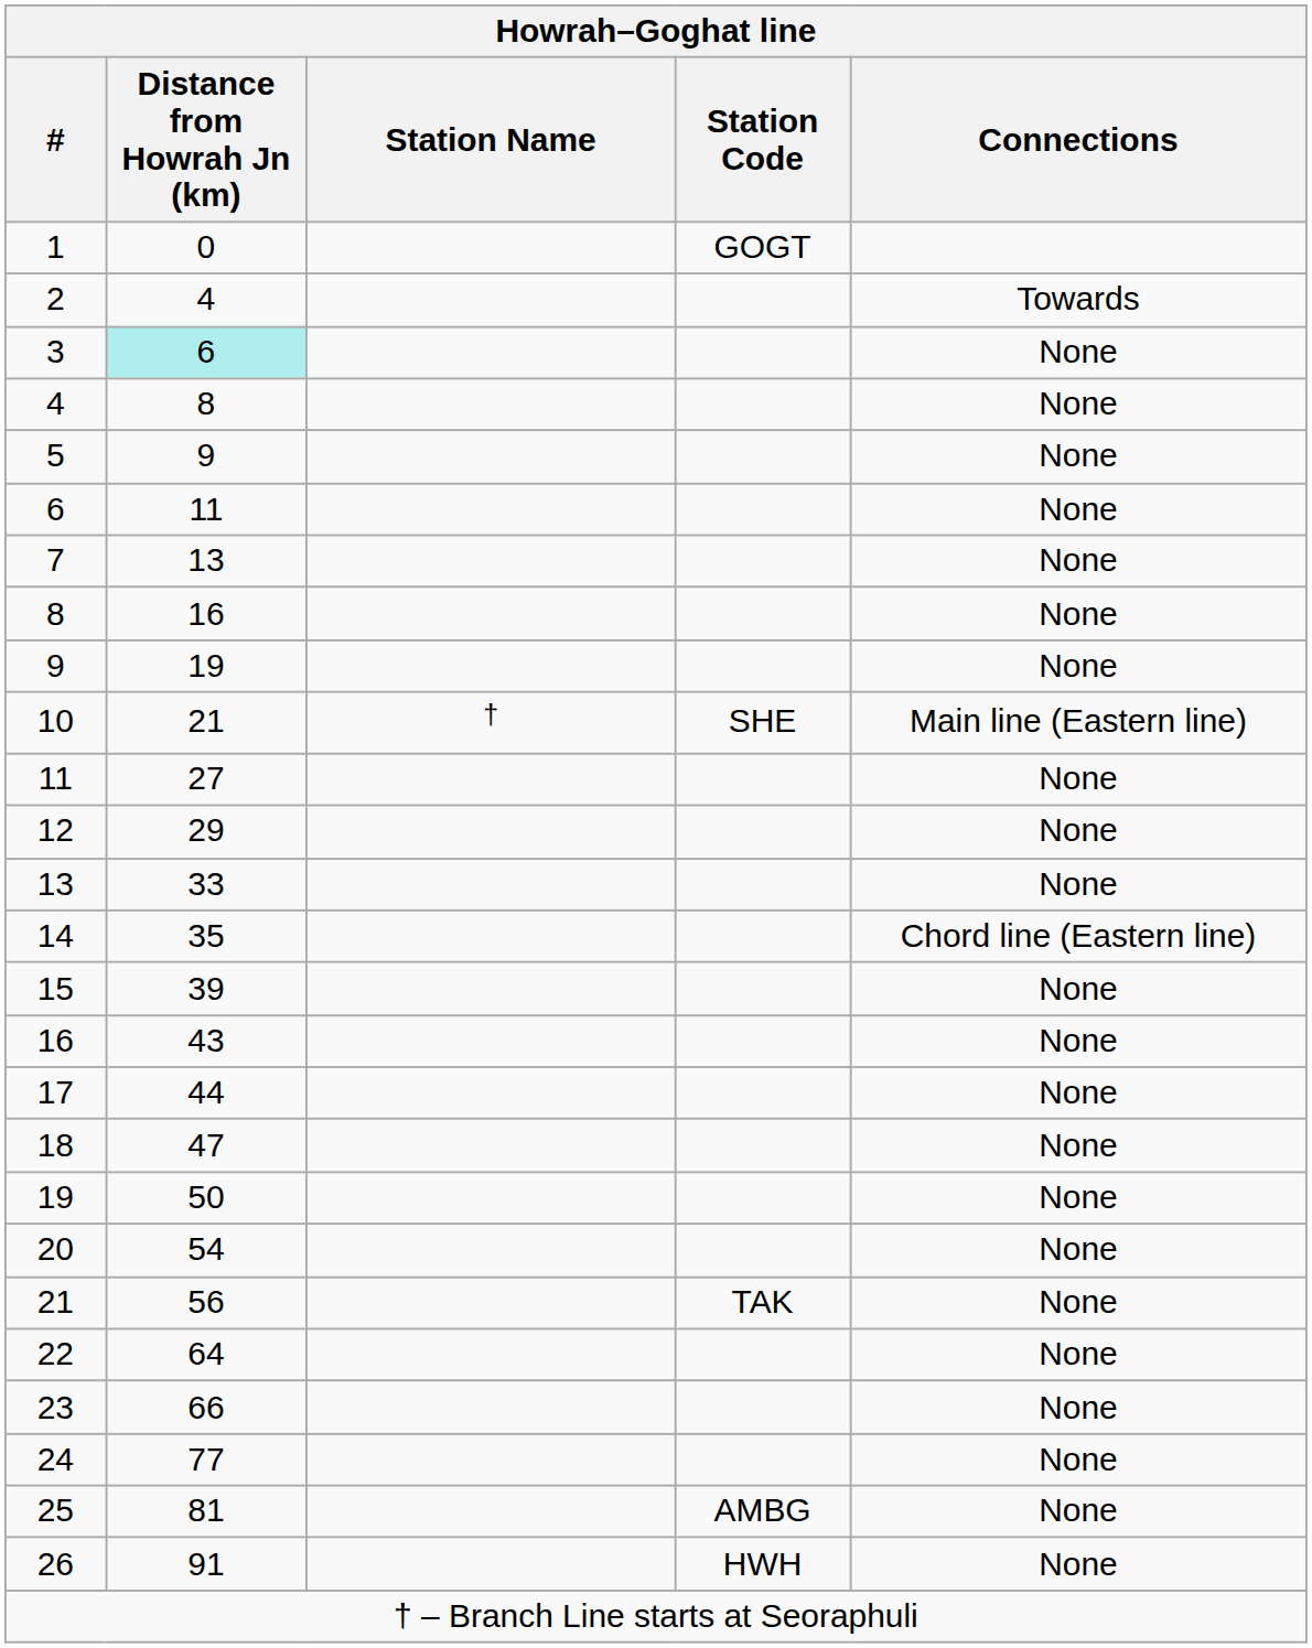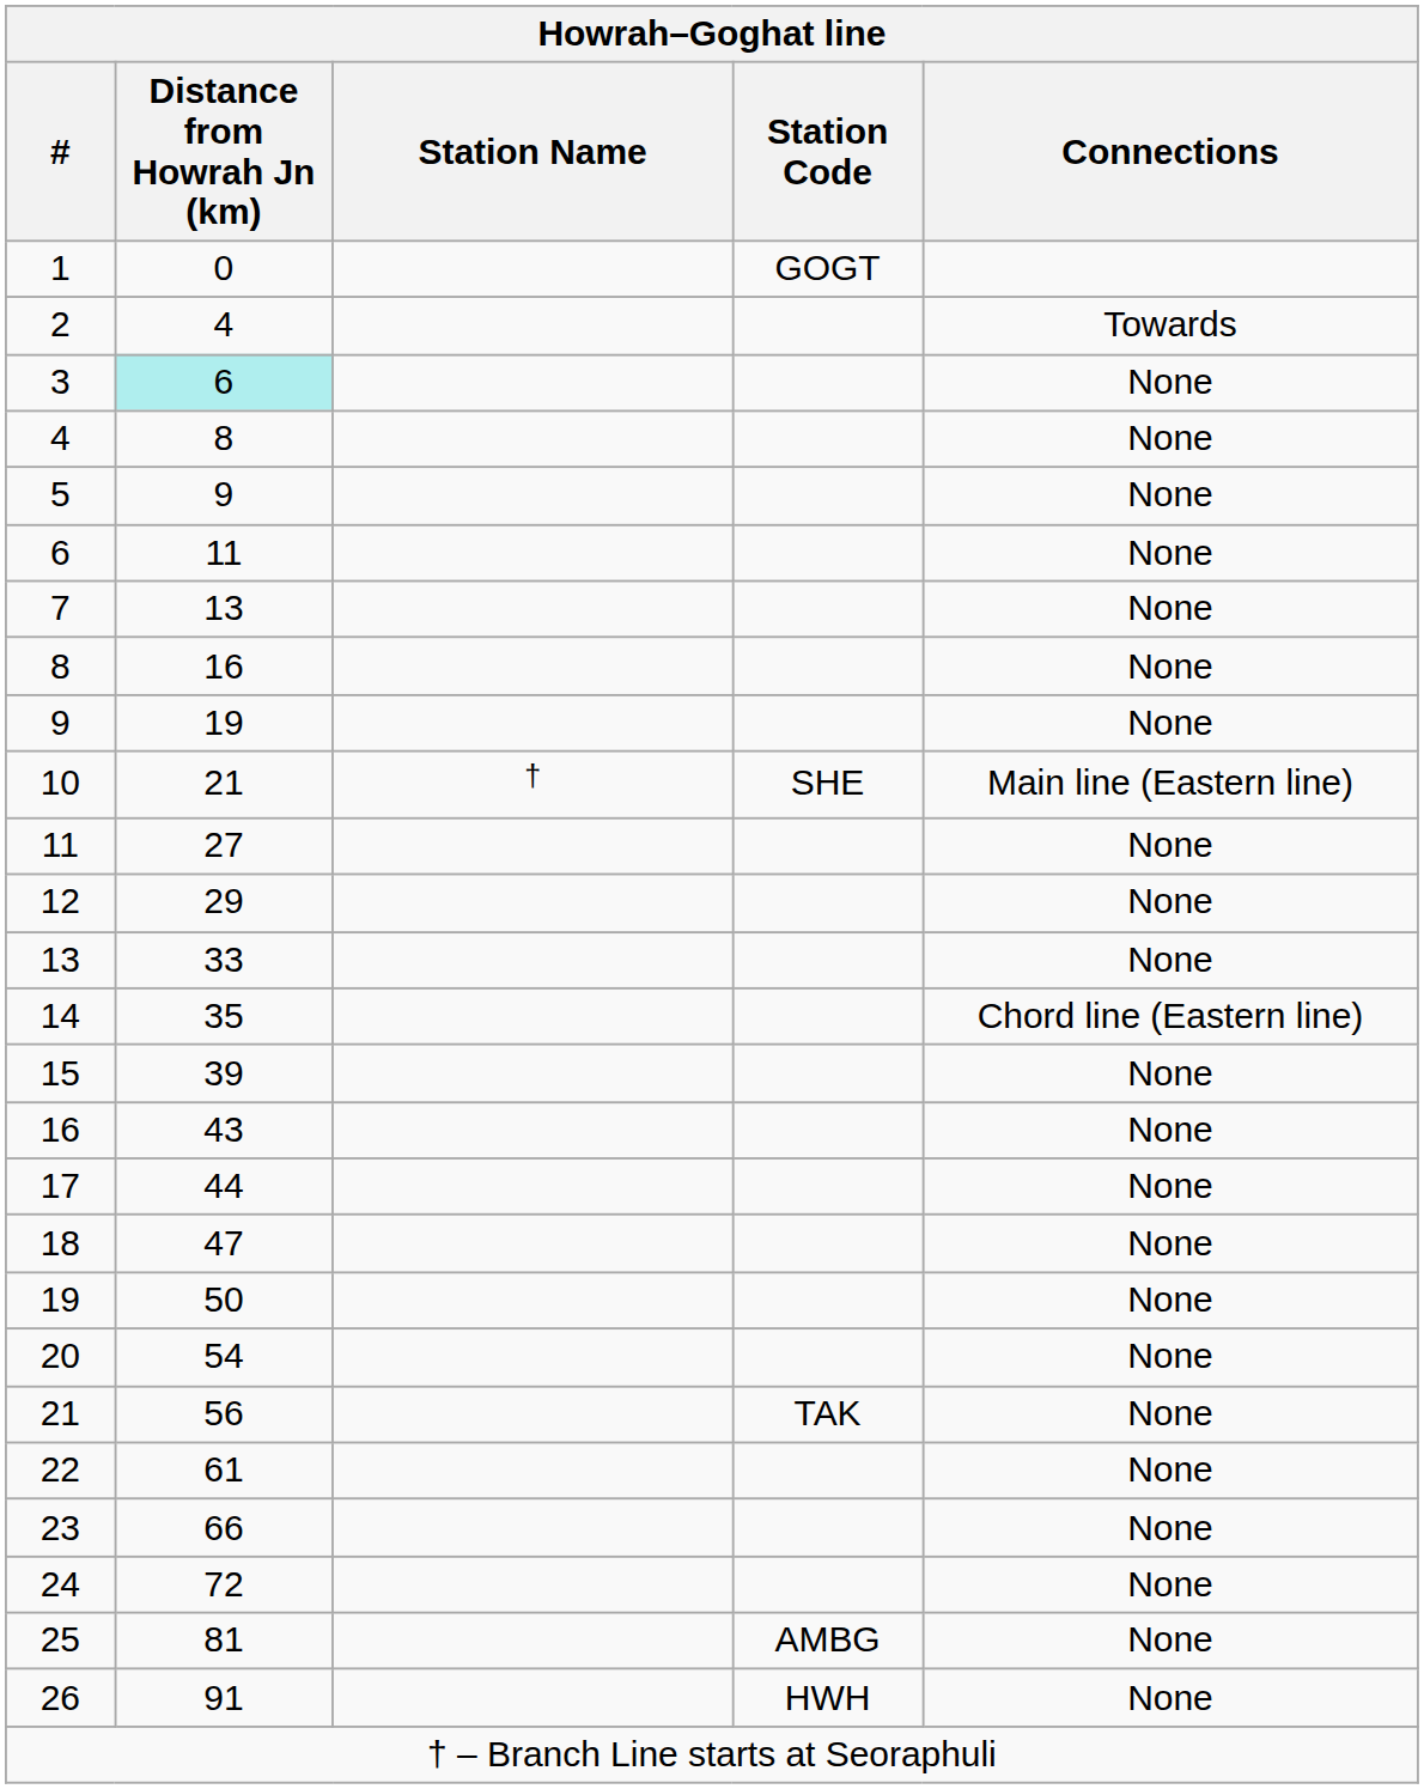 <table class="wikitable" style="text-align:center; width:50%;">
 <tr>
 <th colspan="5"><strong>Howrah–Goghat line</strong></th>
 </tr>
 <tr>
 <th style="width:1%;">#</th>
 <th style="width:1%;">Distance from Howrah Jn (km)</th>
 <th style="width:5%;">Station Name</th>
 <th style="width:1%;">Station Code</th>
 <th style="width:5%;">Connections</th>
 </tr>
 <tr>
 <td>1</td>
 <td>0</td>
 <td><strong></strong></td>
 <td>GOGT</td>
 <td></td>
 </tr>
 <tr>
 <td>2</td>
 <td>4</td>
 <td></td>
 <td></td>
 <td>Towards </td>
 </tr>
 <tr>
 <td>3</td>
 <td style="background: paleturquoise;">6</td>
 <td></td>
 <td></td>
 <td>None</td>
 </tr>
 <tr>
 <td>4</td>
 <td>8</td>
 <td></td>
 <td></td>
 <td>None</td>
 </tr>
 <tr>
 <td>5</td>
 <td>9</td>
 <td></td>
 <td></td>
 <td>None</td>
 </tr>
 <tr>
 <td>6</td>
 <td>11</td>
 <td></td>
 <td></td>
 <td>None</td>
 </tr>
 <tr>
 <td>7</td>
 <td>13</td>
 <td></td>
 <td></td>
 <td>None</td>
 </tr>
 <tr>
 <td>8</td>
 <td>16</td>
 <td></td>
 <td></td>
 <td>None</td>
 </tr>
 <tr>
 <td>9</td>
 <td>19</td>
 <td></td>
 <td></td>
 <td>None</td>
 </tr>
 <tr>
 <td>10</td>
 <td>21</td>
 <td><strong></strong><sup>†</sup></td>
 <td>SHE</td>
 <td>Main line (Eastern line)</td>
 </tr>
 <tr>
 <td>11</td>
 <td>27</td>
 <td></td>
 <td></td>
 <td>None</td>
 </tr>
 <tr>
 <td>12</td>
 <td>29</td>
 <td></td>
 <td></td>
 <td>None</td>
 </tr>
 <tr>
 <td>13</td>
 <td>33</td>
 <td></td>
 <td></td>
 <td>None</td>
 </tr>
 <tr>
 <td>14</td>
 <td>35</td>
 <td></td>
 <td></td>
 <td>Chord line (Eastern line)</td>
 </tr>
 <tr>
 <td>15</td>
 <td>39</td>
 <td></td>
 <td></td>
 <td>None</td>
 </tr>
 <tr>
 <td>16</td>
 <td>43</td>
 <td></td>
 <td></td>
 <td>None</td>
 </tr>
 <tr>
 <td>17</td>
 <td>44</td>
 <td></td>
 <td></td>
 <td>None</td>
 </tr>
 <tr>
 <td>18</td>
 <td>47</td>
 <td></td>
 <td></td>
 <td>None</td>
 </tr>
 <tr>
 <td>19</td>
 <td>50</td>
 <td></td>
 <td></td>
 <td>None</td>
 </tr>
 <tr>
 <td>20</td>
 <td>54</td>
 <td></td>
 <td></td>
 <td>None</td>
 </tr>
 <tr>
 <td>21</td>
 <td>56</td>
 <td><strong></strong></td>
 <td>TAK</td>
 <td>None</td>
 </tr>
 <tr>
 <td>22</td>
-<td>64</td>
+<td>61</td>
 <td></td>
 <td></td>
 <td>None</td>
 </tr>
 <tr>
 <td>23</td>
 <td>66</td>
 <td></td>
 <td></td>
 <td>None</td>
 </tr>
 <tr>
 <td>24</td>
-<td>77</td>
+<td>72</td>
 <td></td>
 <td></td>
 <td>None</td>
 </tr>
 <tr>
 <td>25</td>
 <td>81</td>
 <td><strong></strong></td>
 <td>AMBG</td>
 <td>None</td>
 </tr>
 <tr>
 <td>26</td>
 <td>91</td>
 <td><strong></strong></td>
 <td>HWH</td>
 <td>None</td>
 </tr>
 <tr>
 <td colspan="5">† – Branch Line starts at Seoraphuli</td>
 </tr>
 </table>
